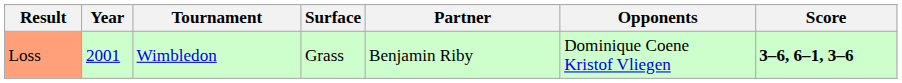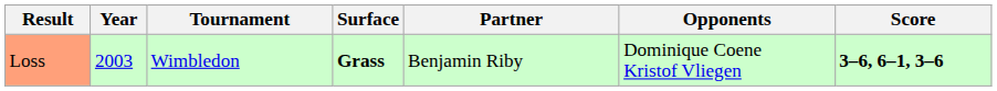 <table class="sortable wikitable">
 <tr>
 <th style="width:65px;">Result</th>
 <th style="width:40px;">Year</th>
 <th style="width:150px;">Tournament</th>
 <th style="width:50px;">Surface</th>
 <th style="width:175px;">Partner</th>
 <th style="width:175px;">Opponents</th>
 <th style="width:125px;" class="unsortable">Score</th>
 </tr>
 <tr style="background:#ccffcc;">
 <td style="background:#ffa07a;">Loss</td>
-<td><a href='#'>2001</a></td>
+<td><a href='#'>2003</a></td>
 <td><a href='#'>Wimbledon</a></td>
-<td>Grass</td>
+<td><strong>Grass</strong></td>
 <td> Benjamin Riby</td>
 <td> Dominique Coene <br>  <a href='#'>Kristof Vliegen</a></td>
 <td><strong>3–6, 6–1, 3–6</strong></td>
 </tr>
 </table>
